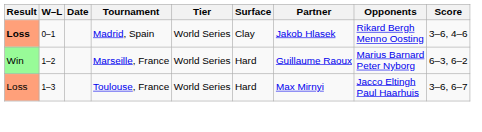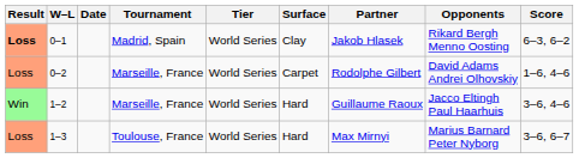 <table class="sortable wikitable">
 <tr>
 <th>Result</th>
 <th class="unsortable">W–L</th>
 <th>Date</th>
 <th>Tournament</th>
 <th>Tier</th>
 <th>Surface</th>
 <th>Partner</th>
 <th>Opponents</th>
 <th class="unsortable">Score</th>
 </tr>
 <tr>
 <td style="background:#ffa07a;"><strong>Loss</strong></td>
 <td><small>0–1</small></td>
 <td><a href='#'></a></td>
 <td><a href='#'>Madrid</a>, Spain</td>
 <td>World Series</td>
 <td>Clay</td>
 <td> <a href='#'>Jakob Hlasek</a></td>
 <td> <a href='#'>Rikard Bergh</a> <br>  <a href='#'>Menno Oosting</a></td>
-<td>3–6, 4–6</td>
+<td>6–3, 6–2</td>
+</tr>
+<tr>
+<td style="background:#ffa07a;">Loss</td>
+<td><small>0–2</small></td>
+<td><a href='#'></a></td>
+<td><a href='#'>Marseille</a>, France</td>
+<td>World Series</td>
+<td>Carpet</td>
+<td> <a href='#'>Rodolphe Gilbert</a></td>
+<td> <a href='#'>David Adams</a> <br>  <a href='#'>Andrei Olhovskiy</a></td>
+<td>1–6, 4–6</td>
 </tr>
 <tr>
 <td style="background:#98fb98;">Win</td>
 <td><small>1–2</small></td>
 <td><a href='#'></a></td>
 <td><a href='#'>Marseille</a>, France</td>
 <td>World Series</td>
 <td>Hard</td>
 <td> <a href='#'>Guillaume Raoux</a></td>
-<td> <a href='#'>Marius Barnard</a> <br>  <a href='#'>Peter Nyborg</a></td>
-<td>6–3, 6–2</td>
+<td> <a href='#'>Jacco Eltingh</a> <br>  <a href='#'>Paul Haarhuis</a></td>
+<td>3–6, 4–6</td>
 </tr>
 <tr>
 <td style="background:#ffa07a;">Loss</td>
 <td><small>1–3</small></td>
 <td><a href='#'></a></td>
 <td><a href='#'>Toulouse</a>, France</td>
 <td>World Series</td>
 <td>Hard</td>
 <td> <a href='#'>Max Mirnyi</a></td>
-<td> <a href='#'>Jacco Eltingh</a> <br>  <a href='#'>Paul Haarhuis</a></td>
+<td> <a href='#'>Marius Barnard</a> <br>  <a href='#'>Peter Nyborg</a></td>
 <td>3–6, 6–7</td>
 </tr>
 </table>
